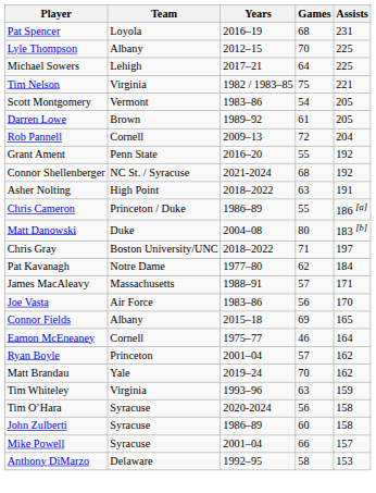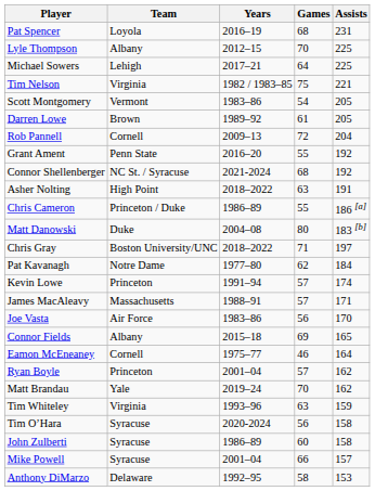 <table class="wikitable sortable">
 <tr>
 <th>Player</th>
 <th>Team</th>
 <th>Years</th>
 <th>Games</th>
 <th>Assists</th>
 </tr>
 <tr>
 <td><a href='#'>Pat Spencer</a></td>
 <td>Loyola</td>
 <td>2016–19</td>
 <td>68</td>
 <td>231</td>
 </tr>
 <tr>
 <td><a href='#'>Lyle Thompson</a></td>
 <td>Albany</td>
 <td>2012–15</td>
 <td>70</td>
 <td>225</td>
 </tr>
 <tr>
 <td>Michael Sowers</td>
 <td>Lehigh</td>
 <td>2017–21</td>
 <td>64</td>
 <td>225</td>
 </tr>
 <tr>
 <td><a href='#'>Tim Nelson</a></td>
 <td>Virginia</td>
 <td>1982 / 1983–85</td>
 <td>75</td>
 <td>221</td>
 </tr>
 <tr>
 <td>Scott Montgomery</td>
 <td>Vermont</td>
 <td>1983–86</td>
 <td>54</td>
 <td>205</td>
 </tr>
 <tr>
 <td><a href='#'>Darren Lowe</a></td>
 <td>Brown</td>
 <td>1989–92</td>
 <td>61</td>
 <td>205</td>
 </tr>
 <tr>
 <td><a href='#'>Rob Pannell</a></td>
 <td>Cornell</td>
 <td>2009–13</td>
 <td>72</td>
 <td>204</td>
 </tr>
 <tr>
 <td>Grant Ament</td>
 <td>Penn State</td>
 <td>2016–20</td>
 <td>55</td>
 <td>192</td>
 </tr>
 <tr>
 <td>Connor Shellenberger</td>
 <td>NC St. / Syracuse</td>
 <td>2021-2024</td>
 <td>68</td>
 <td>192</td>
 </tr>
 <tr>
 <td>Asher Nolting</td>
 <td>High Point</td>
 <td>2018–2022</td>
 <td>63</td>
 <td>191</td>
 </tr>
 <tr>
 <td><a href='#'>Chris Cameron</a></td>
 <td>Princeton / Duke</td>
 <td>1986–89</td>
 <td>55</td>
 <td>186 <sup><em>[a]</em></sup></td>
 </tr>
 <tr>
 <td><a href='#'>Matt Danowski</a></td>
 <td>Duke</td>
 <td>2004–08</td>
 <td>80</td>
 <td>183 <sup><em>[b]</em></sup></td>
 </tr>
 <tr>
 <td>Chris Gray</td>
 <td>Boston University/UNC</td>
 <td>2018–2022</td>
 <td>71</td>
 <td>197</td>
 </tr>
 <tr>
 <td>Pat Kavanagh</td>
 <td>Notre Dame</td>
 <td>1977–80</td>
 <td>62</td>
 <td>184</td>
 </tr>
 <tr>
+<td>Kevin Lowe</td>
+<td>Princeton</td>
+<td>1991–94</td>
+<td>57</td>
+<td>174</td>
+</tr>
+<tr>
 <td>James MacAleavy</td>
 <td>Massachusetts</td>
 <td>1988–91</td>
 <td>57</td>
 <td>171</td>
 </tr>
 <tr>
 <td><a href='#'>Joe Vasta</a></td>
 <td>Air Force</td>
 <td>1983–86</td>
 <td>56</td>
 <td>170</td>
 </tr>
 <tr>
 <td><a href='#'>Connor Fields</a></td>
 <td>Albany</td>
 <td>2015–18</td>
 <td>69</td>
 <td>165</td>
 </tr>
 <tr>
 <td><a href='#'>Eamon McEneaney</a></td>
 <td>Cornell</td>
 <td>1975–77</td>
 <td>46</td>
 <td>164</td>
 </tr>
 <tr>
 <td><a href='#'>Ryan Boyle</a></td>
 <td>Princeton</td>
 <td>2001–04</td>
 <td>57</td>
 <td>162</td>
 </tr>
 <tr>
 <td>Matt Brandau</td>
 <td>Yale</td>
 <td>2019–24</td>
 <td>70</td>
 <td>162</td>
 </tr>
 <tr>
 <td>Tim Whiteley</td>
 <td>Virginia</td>
 <td>1993–96</td>
 <td>63</td>
 <td>159</td>
 </tr>
 <tr>
 <td>Tim O’Hara</td>
 <td>Syracuse</td>
 <td>2020-2024</td>
 <td>56</td>
 <td>158</td>
 </tr>
 <tr>
 <td><a href='#'>John Zulberti</a></td>
 <td>Syracuse</td>
 <td>1986–89</td>
 <td>60</td>
 <td>158</td>
 </tr>
 <tr>
 <td><a href='#'>Mike Powell</a></td>
 <td>Syracuse</td>
 <td>2001–04</td>
 <td>66</td>
 <td>157</td>
 </tr>
 <tr>
 <td><a href='#'>Anthony DiMarzo</a></td>
 <td>Delaware</td>
 <td>1992–95</td>
 <td>58</td>
 <td>153</td>
 </tr>
 </table>
